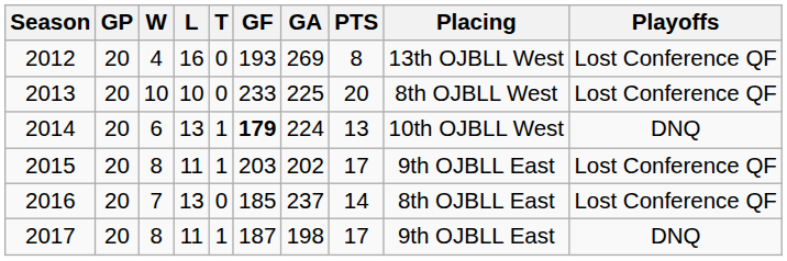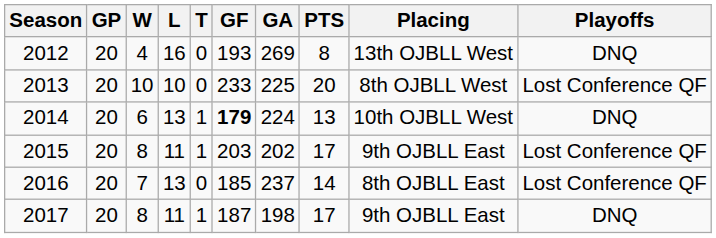 <table class="wikitable" style="text-align:center">
 <tr>
 <th>Season</th>
 <th>GP</th>
 <th>W</th>
 <th>L</th>
 <th>T</th>
 <th>GF</th>
 <th>GA</th>
 <th>PTS</th>
 <th>Placing</th>
 <th>Playoffs</th>
 </tr>
 <tr>
 <td>2012</td>
 <td>20</td>
 <td>4</td>
 <td>16</td>
 <td>0</td>
 <td>193</td>
 <td>269</td>
 <td>8</td>
 <td>13th OJBLL West</td>
-<td>Lost Conference QF</td>
+<td>DNQ</td>
 </tr>
 <tr>
 <td>2013</td>
 <td>20</td>
 <td>10</td>
 <td>10</td>
 <td>0</td>
 <td>233</td>
 <td>225</td>
 <td>20</td>
 <td>8th OJBLL West</td>
 <td>Lost Conference QF</td>
 </tr>
 <tr>
 <td>2014</td>
 <td>20</td>
 <td>6</td>
 <td>13</td>
 <td>1</td>
 <td><strong>179</strong></td>
 <td>224</td>
 <td>13</td>
 <td>10th OJBLL West</td>
 <td>DNQ</td>
 </tr>
 <tr>
 <td>2015</td>
 <td>20</td>
 <td>8</td>
 <td>11</td>
 <td>1</td>
 <td>203</td>
 <td>202</td>
 <td>17</td>
 <td>9th OJBLL East</td>
 <td>Lost Conference QF</td>
 </tr>
 <tr>
 <td>2016</td>
 <td>20</td>
 <td>7</td>
 <td>13</td>
 <td>0</td>
 <td>185</td>
 <td>237</td>
 <td>14</td>
 <td>8th OJBLL East</td>
 <td>Lost Conference QF</td>
 </tr>
 <tr>
 <td>2017</td>
 <td>20</td>
 <td>8</td>
 <td>11</td>
 <td>1</td>
 <td>187</td>
 <td>198</td>
 <td>17</td>
 <td>9th OJBLL East</td>
 <td>DNQ</td>
 </tr>
 </table>
